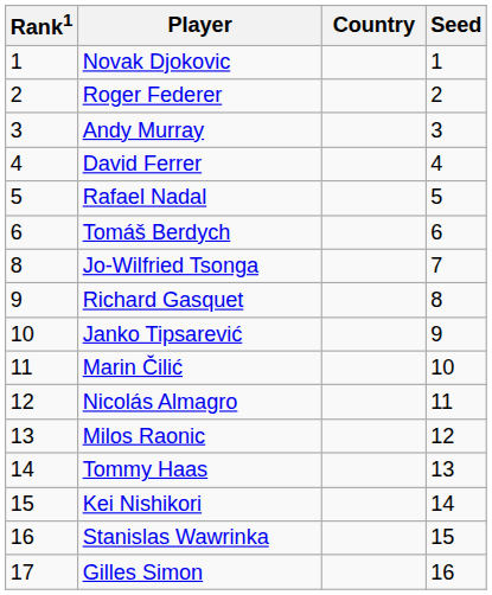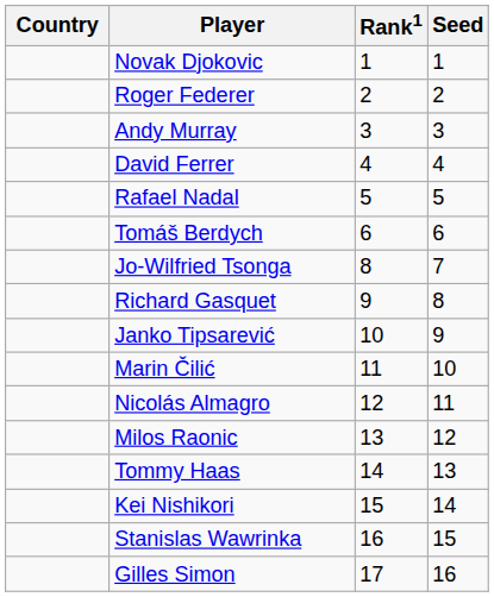 <table class="wikitable" border="1">
 <tr>
+<th width="70">Country</th>
+<th width="175">Player</th>
 <th>Rank<sup>1</sup></th>
-<th width="175">Player</th>
-<th width="70">Country</th>
 <th>Seed</th>
 </tr>
 <tr>
+<td></td>
+<td><a href='#'>Novak Djokovic</a></td>
 <td>1</td>
-<td><a href='#'>Novak Djokovic</a></td>
-<td></td>
 <td>1</td>
 </tr>
 <tr>
+<td></td>
+<td><a href='#'>Roger Federer</a></td>
 <td>2</td>
-<td><a href='#'>Roger Federer</a></td>
-<td></td>
 <td>2</td>
 </tr>
 <tr>
+<td></td>
+<td><a href='#'>Andy Murray</a></td>
 <td>3</td>
-<td><a href='#'>Andy Murray</a></td>
-<td></td>
 <td>3</td>
 </tr>
 <tr>
+<td></td>
+<td><a href='#'>David Ferrer</a></td>
 <td>4</td>
-<td><a href='#'>David Ferrer</a></td>
-<td></td>
 <td>4</td>
 </tr>
 <tr>
+<td></td>
+<td><a href='#'>Rafael Nadal</a></td>
 <td>5</td>
-<td><a href='#'>Rafael Nadal</a></td>
-<td></td>
 <td>5</td>
 </tr>
 <tr>
+<td></td>
+<td><a href='#'>Tomáš Berdych</a></td>
 <td>6</td>
-<td><a href='#'>Tomáš Berdych</a></td>
-<td></td>
 <td>6</td>
 </tr>
 <tr>
+<td></td>
+<td><a href='#'>Jo-Wilfried Tsonga</a></td>
 <td>8</td>
-<td><a href='#'>Jo-Wilfried Tsonga</a></td>
-<td></td>
 <td>7</td>
 </tr>
 <tr>
+<td></td>
+<td><a href='#'>Richard Gasquet</a></td>
 <td>9</td>
-<td><a href='#'>Richard Gasquet</a></td>
-<td></td>
 <td>8</td>
 </tr>
 <tr>
+<td></td>
+<td><a href='#'>Janko Tipsarević</a></td>
 <td>10</td>
-<td><a href='#'>Janko Tipsarević</a></td>
-<td></td>
 <td>9</td>
 </tr>
 <tr>
+<td></td>
+<td><a href='#'>Marin Čilić</a></td>
 <td>11</td>
-<td><a href='#'>Marin Čilić</a></td>
-<td></td>
 <td>10</td>
 </tr>
 <tr>
+<td></td>
+<td><a href='#'>Nicolás Almagro</a></td>
 <td>12</td>
-<td><a href='#'>Nicolás Almagro</a></td>
-<td></td>
 <td>11</td>
 </tr>
 <tr>
+<td></td>
+<td><a href='#'>Milos Raonic</a></td>
 <td>13</td>
-<td><a href='#'>Milos Raonic</a></td>
-<td></td>
 <td>12</td>
 </tr>
 <tr>
+<td></td>
+<td><a href='#'>Tommy Haas</a></td>
 <td>14</td>
-<td><a href='#'>Tommy Haas</a></td>
-<td></td>
 <td>13</td>
 </tr>
 <tr>
+<td></td>
+<td><a href='#'>Kei Nishikori</a></td>
 <td>15</td>
-<td><a href='#'>Kei Nishikori</a></td>
-<td></td>
 <td>14</td>
 </tr>
 <tr>
+<td></td>
+<td><a href='#'>Stanislas Wawrinka</a></td>
 <td>16</td>
-<td><a href='#'>Stanislas Wawrinka</a></td>
-<td></td>
 <td>15</td>
 </tr>
 <tr>
+<td></td>
+<td><a href='#'>Gilles Simon</a></td>
 <td>17</td>
-<td><a href='#'>Gilles Simon</a></td>
-<td></td>
 <td>16</td>
 </tr>
 </table>
